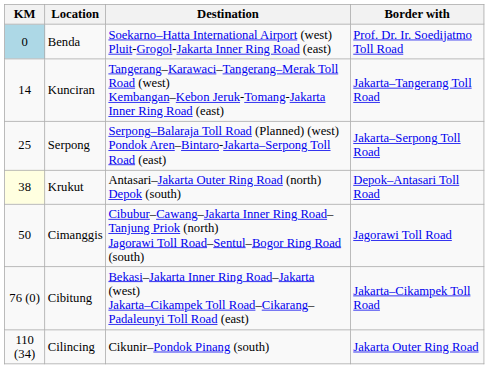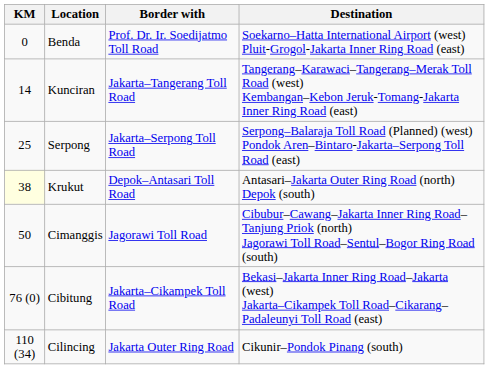 <table class="wikitable">
 <tr>
 <th>KM</th>
 <th>Location</th>
+<th>Border with</th>
 <th>Destination</th>
-<th>Border with</th>
 </tr>
 <tr>
-<td align="center" style="background: lightblue;">0</td>
+<td align="center">0</td>
 <td>Benda</td>
+<td><a href='#'>Prof. Dr. Ir. Soedijatmo Toll Road</a></td>
 <td><a href='#'>Soekarno–Hatta International Airport</a> (west)<br><a href='#'>Pluit</a>-<a href='#'>Grogol</a>-<a href='#'>Jakarta Inner Ring Road</a> (east)</td>
-<td><a href='#'>Prof. Dr. Ir. Soedijatmo Toll Road</a></td>
 </tr>
 <tr>
 <td align="center">14</td>
 <td>Kunciran</td>
+<td><a href='#'>Jakarta–Tangerang Toll Road</a></td>
 <td><a href='#'>Tangerang</a>–<a href='#'>Karawaci</a>–<a href='#'>Tangerang–Merak Toll Road</a> (west)<br><a href='#'>Kembangan</a>–<a href='#'>Kebon Jeruk</a>-<a href='#'>Tomang</a>-<a href='#'>Jakarta Inner Ring Road</a> (east)</td>
-<td><a href='#'>Jakarta–Tangerang Toll Road</a></td>
 </tr>
 <tr>
 <td align="center">25</td>
 <td>Serpong</td>
+<td><a href='#'>Jakarta–Serpong Toll Road</a></td>
 <td><a href='#'>Serpong–Balaraja Toll Road</a> (Planned) (west)<br><a href='#'>Pondok Aren</a>–<a href='#'>Bintaro</a>-<a href='#'>Jakarta–Serpong Toll Road</a> (east)</td>
-<td><a href='#'>Jakarta–Serpong Toll Road</a></td>
 </tr>
 <tr>
 <td align="center" style="background: lightyellow;">38</td>
 <td>Krukut</td>
+<td><a href='#'>Depok–Antasari Toll Road</a></td>
 <td>Antasari–<a href='#'>Jakarta Outer Ring Road</a> (north)<br><a href='#'>Depok</a> (south)</td>
-<td><a href='#'>Depok–Antasari Toll Road</a></td>
 </tr>
 <tr>
 <td align="center">50</td>
 <td>Cimanggis</td>
+<td><a href='#'>Jagorawi Toll Road</a></td>
 <td><a href='#'>Cibubur</a>–<a href='#'>Cawang</a>–<a href='#'>Jakarta Inner Ring Road</a>–<a href='#'>Tanjung Priok</a> (north)<br><a href='#'>Jagorawi Toll Road</a>–<a href='#'>Sentul</a>–<a href='#'>Bogor Ring Road</a> (south)</td>
-<td><a href='#'>Jagorawi Toll Road</a></td>
 </tr>
 <tr>
 <td align="center">76 (0)</td>
 <td>Cibitung</td>
+<td><a href='#'>Jakarta–Cikampek Toll Road</a></td>
 <td><a href='#'>Bekasi</a>–<a href='#'>Jakarta Inner Ring Road</a>–<a href='#'>Jakarta</a> (west)<br><a href='#'>Jakarta–Cikampek Toll Road</a>–<a href='#'>Cikarang</a>–<a href='#'>Padaleunyi Toll Road</a> (east)</td>
-<td><a href='#'>Jakarta–Cikampek Toll Road</a></td>
 </tr>
 <tr>
 <td align="center">110 (34)</td>
 <td>Cilincing</td>
+<td><a href='#'>Jakarta Outer Ring Road</a></td>
 <td>Cikunir–<a href='#'>Pondok Pinang</a> (south)</td>
-<td><a href='#'>Jakarta Outer Ring Road</a></td>
 </tr>
 </table>
